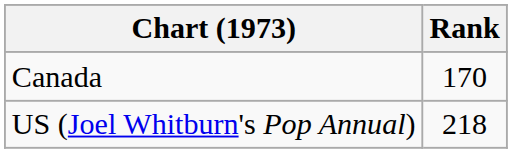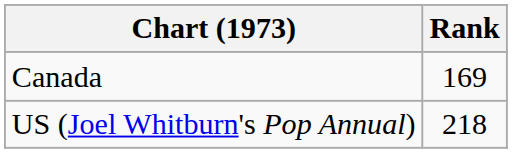 <table class="wikitable">
 <tr>
 <th>Chart (1973)</th>
 <th>Rank</th>
 </tr>
 <tr>
 <td>Canada</td>
-<td style="text-align:center;">170</td>
+<td style="text-align:center;">169</td>
 </tr>
 <tr>
 <td>US (<a href='#'>Joel Whitburn</a>'s <em>Pop Annual</em>)</td>
 <td style="text-align:center;">218</td>
 </tr>
 </table>
